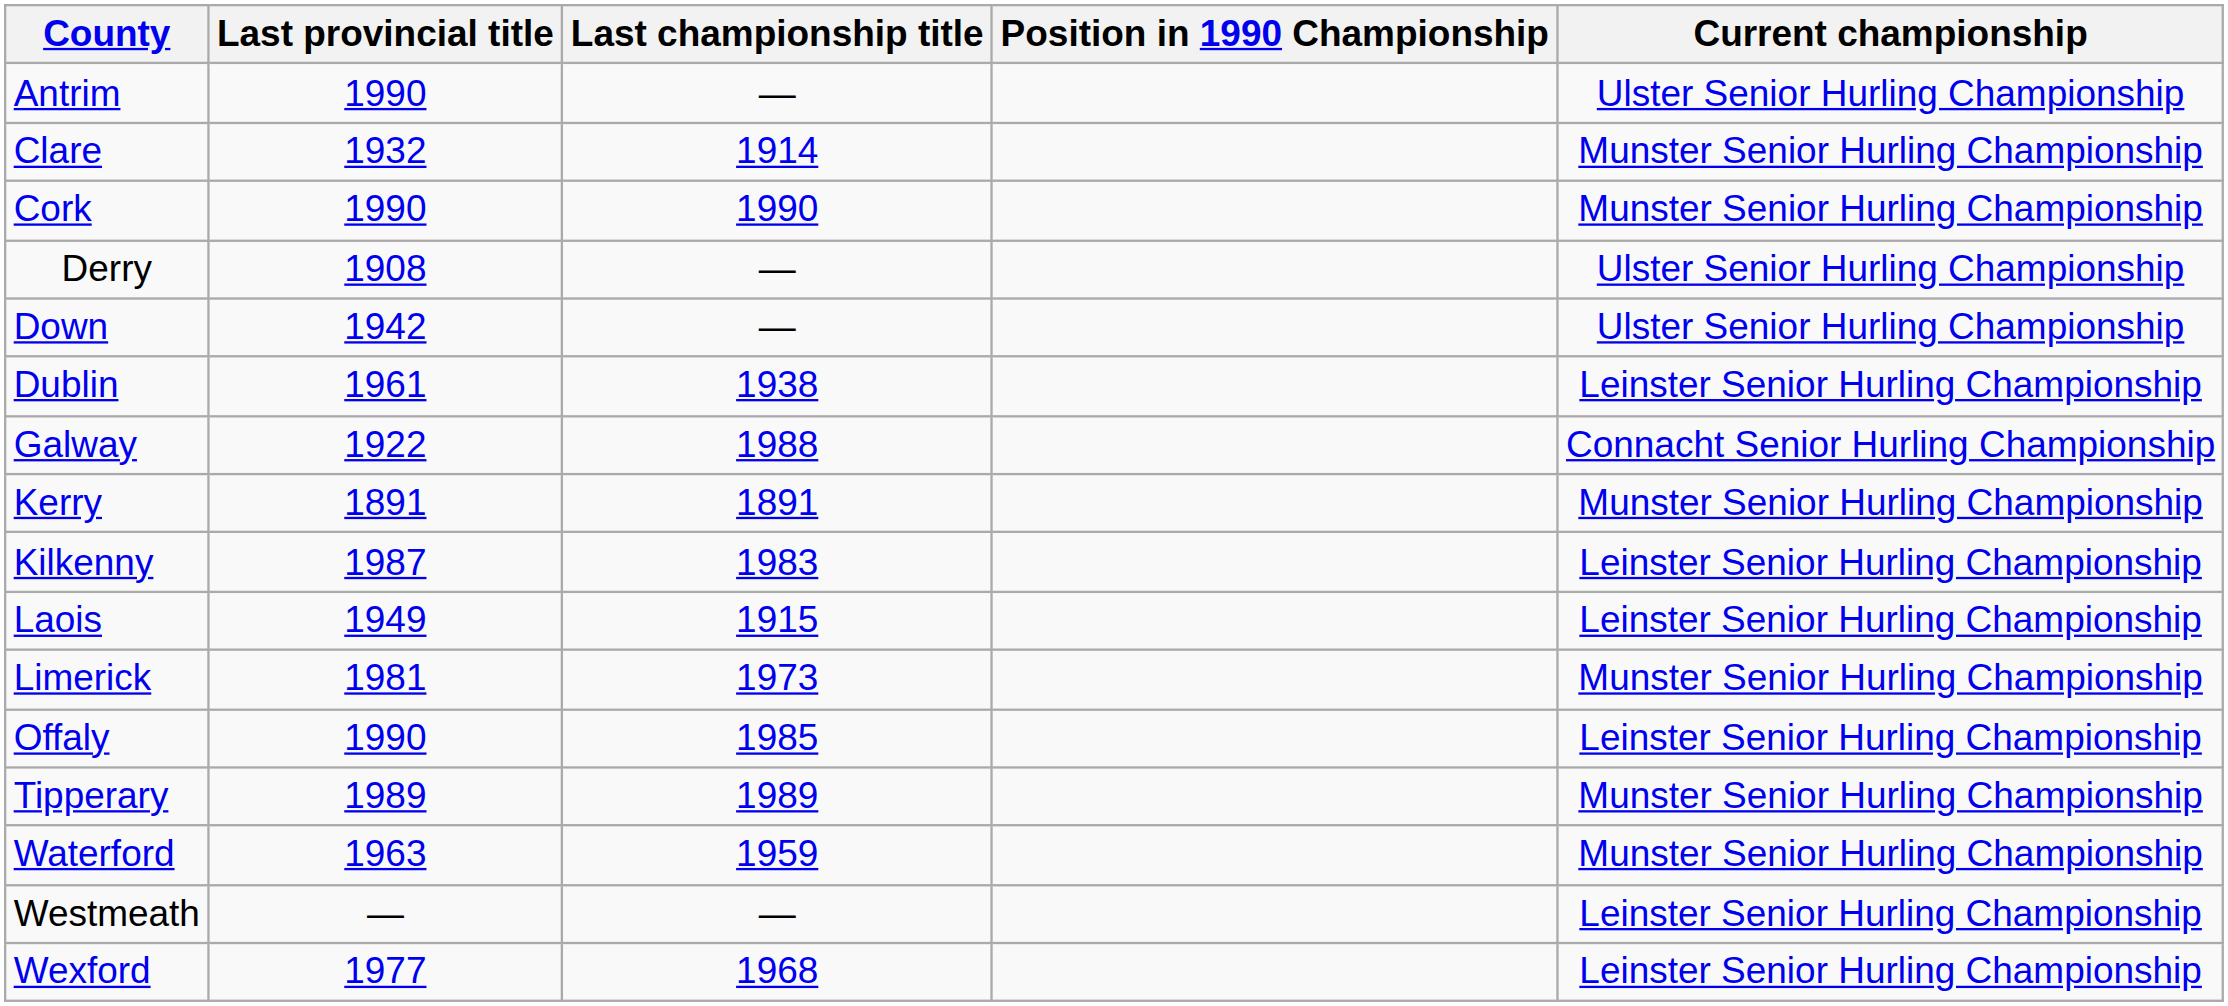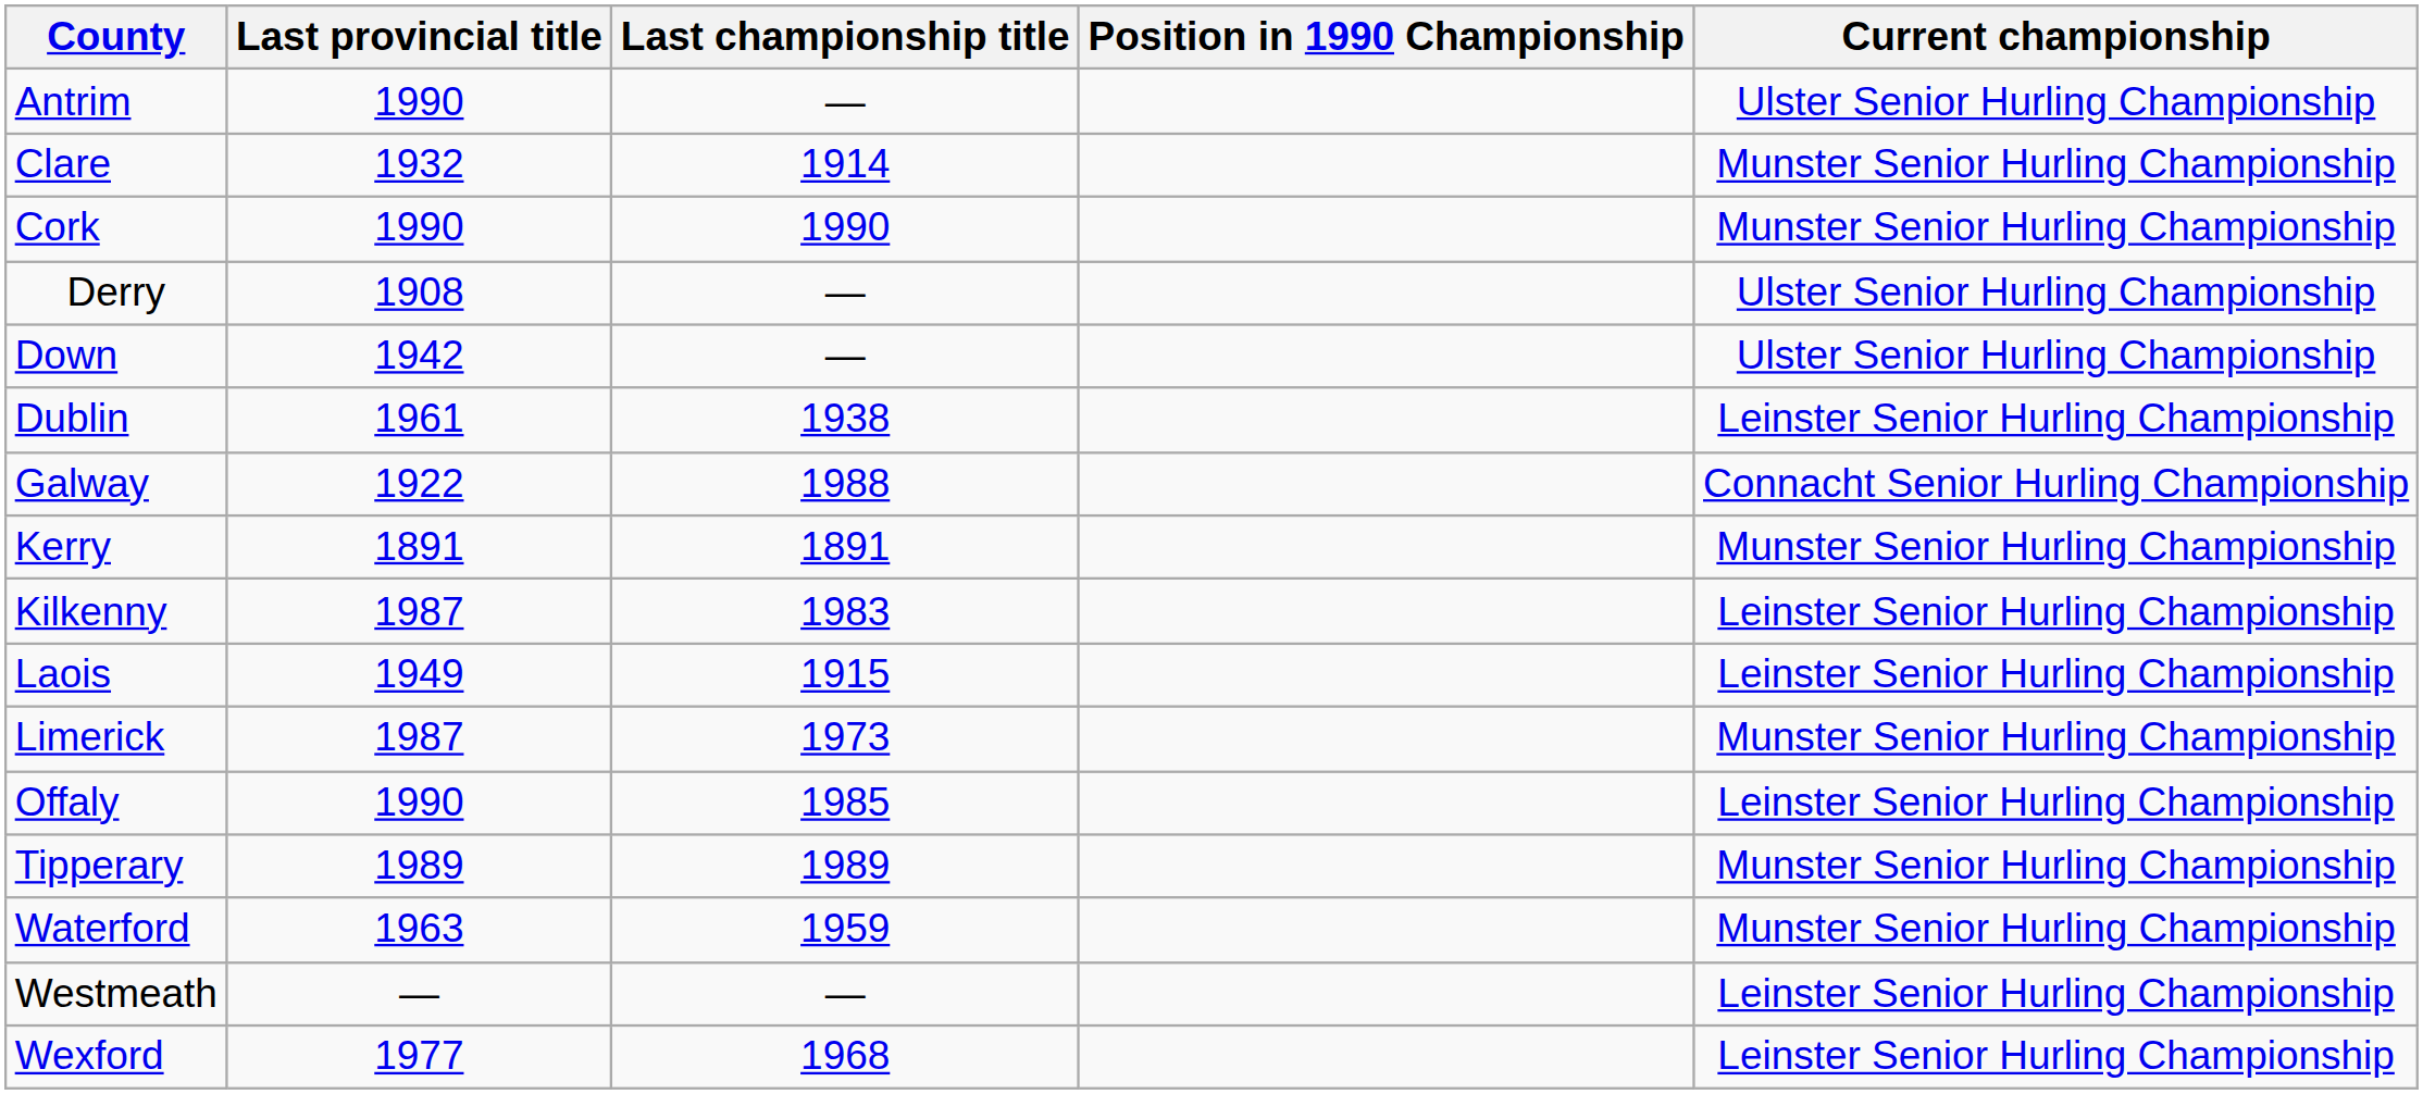 <table class="wikitable sortable" style="text-align:center">
 <tr>
 <th><a href='#'>County</a></th>
 <th>Last provincial title</th>
 <th>Last championship title</th>
 <th>Position in <a href='#'>1990</a> Championship</th>
 <th>Current championship</th>
 </tr>
 <tr>
 <td style="text-align:left"> <a href='#'>Antrim</a></td>
 <td><a href='#'>1990</a></td>
 <td>—</td>
 <td></td>
 <td><a href='#'>Ulster Senior Hurling Championship</a></td>
 </tr>
 <tr>
 <td style="text-align:left"> <a href='#'>Clare</a></td>
 <td><a href='#'>1932</a></td>
 <td><a href='#'>1914</a></td>
 <td></td>
 <td><a href='#'>Munster Senior Hurling Championship</a></td>
 </tr>
 <tr>
 <td style="text-align:left"> <a href='#'>Cork</a></td>
 <td><a href='#'>1990</a></td>
 <td><a href='#'>1990</a></td>
 <td></td>
 <td><a href='#'>Munster Senior Hurling Championship</a></td>
 </tr>
 <tr>
 <td>Derry</td>
 <td><a href='#'>1908</a></td>
 <td>—</td>
 <td></td>
 <td><a href='#'>Ulster Senior Hurling Championship</a></td>
 </tr>
 <tr>
 <td style="text-align:left"> <a href='#'>Down</a></td>
 <td><a href='#'>1942</a></td>
 <td>—</td>
 <td></td>
 <td><a href='#'>Ulster Senior Hurling Championship</a></td>
 </tr>
 <tr>
 <td style="text-align:left"> <a href='#'>Dublin</a></td>
 <td><a href='#'>1961</a></td>
 <td><a href='#'>1938</a></td>
 <td></td>
 <td><a href='#'>Leinster Senior Hurling Championship</a></td>
 </tr>
 <tr>
 <td style="text-align:left"> <a href='#'>Galway</a></td>
 <td><a href='#'>1922</a></td>
 <td><a href='#'>1988</a></td>
 <td></td>
 <td><a href='#'>Connacht Senior Hurling Championship</a></td>
 </tr>
 <tr>
 <td style="text-align:left"> <a href='#'>Kerry</a></td>
 <td><a href='#'>1891</a></td>
 <td><a href='#'>1891</a></td>
 <td></td>
 <td><a href='#'>Munster Senior Hurling Championship</a></td>
 </tr>
 <tr>
 <td style="text-align:left"> <a href='#'>Kilkenny</a></td>
 <td><a href='#'>1987</a></td>
 <td><a href='#'>1983</a></td>
 <td></td>
 <td><a href='#'>Leinster Senior Hurling Championship</a></td>
 </tr>
 <tr>
 <td style="text-align:left"> <a href='#'>Laois</a></td>
 <td><a href='#'>1949</a></td>
 <td><a href='#'>1915</a></td>
 <td></td>
 <td><a href='#'>Leinster Senior Hurling Championship</a></td>
 </tr>
 <tr>
 <td style="text-align:left"> <a href='#'>Limerick</a></td>
-<td><a href='#'>1981</a></td>
+<td><a href='#'>1987</a></td>
 <td><a href='#'>1973</a></td>
 <td></td>
 <td><a href='#'>Munster Senior Hurling Championship</a></td>
 </tr>
 <tr>
 <td style="text-align:left"> <a href='#'>Offaly</a></td>
 <td><a href='#'>1990</a></td>
 <td><a href='#'>1985</a></td>
 <td></td>
 <td><a href='#'>Leinster Senior Hurling Championship</a></td>
 </tr>
 <tr>
 <td style="text-align:left"> <a href='#'>Tipperary</a></td>
 <td><a href='#'>1989</a></td>
 <td><a href='#'>1989</a></td>
 <td></td>
 <td><a href='#'>Munster Senior Hurling Championship</a></td>
 </tr>
 <tr>
 <td style="text-align:left"> <a href='#'>Waterford</a></td>
 <td><a href='#'>1963</a></td>
 <td><a href='#'>1959</a></td>
 <td></td>
 <td><a href='#'>Munster Senior Hurling Championship</a></td>
 </tr>
 <tr>
 <td style="text-align:left">Westmeath</td>
 <td>—</td>
 <td>—</td>
 <td></td>
 <td><a href='#'>Leinster Senior Hurling Championship</a></td>
 </tr>
 <tr>
 <td style="text-align:left"> <a href='#'>Wexford</a></td>
 <td><a href='#'>1977</a></td>
 <td><a href='#'>1968</a></td>
 <td></td>
 <td><a href='#'>Leinster Senior Hurling Championship</a></td>
 </tr>
 </table>
